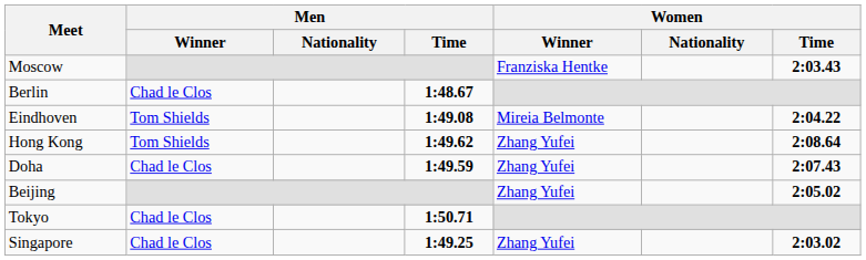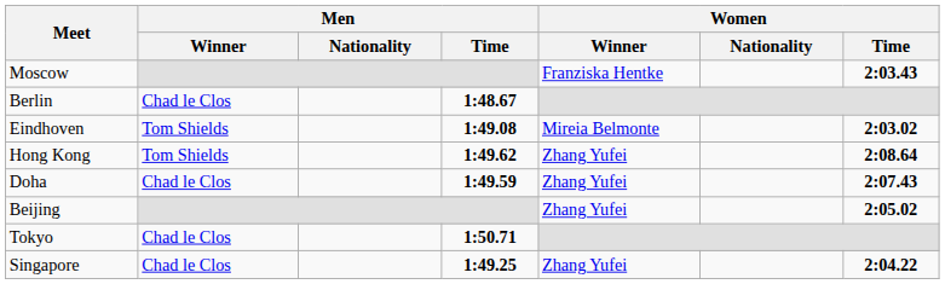 <table class="wikitable">
 <tr>
 <th width=120 rowspan="2">Meet</th>
 <th colspan="3">Men</th>
 <th colspan="3">Women</th>
 </tr>
 <tr>
 <th width=150>Winner</th>
 <th width=130>Nationality</th>
 <th width=85>Time</th>
 <th width=150>Winner</th>
 <th width=130>Nationality</th>
 <th width=85>Time</th>
 </tr>
 <tr>
 <td>Moscow</td>
 <td colspan=3 bgcolor=E0E0E0></td>
 <td><a href='#'>Franziska Hentke</a></td>
 <td></td>
 <td align=center><strong>2:03.43</strong></td>
 </tr>
 <tr>
 <td>Berlin</td>
 <td><a href='#'>Chad le Clos</a></td>
 <td></td>
 <td align=center><strong>1:48.67</strong></td>
 <td colspan=3 bgcolor=E0E0E0></td>
 </tr>
 <tr>
 <td>Eindhoven</td>
 <td><a href='#'>Tom Shields</a></td>
 <td></td>
 <td align=center><strong>1:49.08</strong></td>
 <td><a href='#'>Mireia Belmonte</a></td>
 <td></td>
-<td align=center><strong>2:04.22</strong></td>
+<td align=center><strong>2:03.02</strong></td>
 </tr>
 <tr>
 <td>Hong Kong</td>
 <td><a href='#'>Tom Shields</a></td>
 <td></td>
 <td align=center><strong>1:49.62</strong></td>
 <td><a href='#'>Zhang Yufei</a></td>
 <td></td>
 <td align=center><strong>2:08.64</strong></td>
 </tr>
 <tr>
 <td>Doha</td>
 <td><a href='#'>Chad le Clos</a></td>
 <td></td>
 <td align=center><strong>1:49.59</strong></td>
 <td><a href='#'>Zhang Yufei</a></td>
 <td></td>
 <td align=center><strong>2:07.43</strong></td>
 </tr>
 <tr>
 <td>Beijing</td>
 <td colspan=3 bgcolor=e0e0e0></td>
 <td><a href='#'>Zhang Yufei</a></td>
 <td></td>
 <td align=center><strong>2:05.02</strong></td>
 </tr>
 <tr>
 <td>Tokyo</td>
 <td><a href='#'>Chad le Clos</a></td>
 <td></td>
 <td align=center><strong>1:50.71</strong></td>
 <td colspan="3" bgcolor="e0e0e0"></td>
 </tr>
 <tr>
 <td>Singapore</td>
 <td><a href='#'>Chad le Clos</a></td>
 <td></td>
 <td align=center><strong>1:49.25</strong></td>
 <td><a href='#'>Zhang Yufei</a></td>
 <td></td>
-<td align=center><strong>2:03.02</strong></td>
+<td align=center><strong>2:04.22</strong></td>
 </tr>
 </table>
